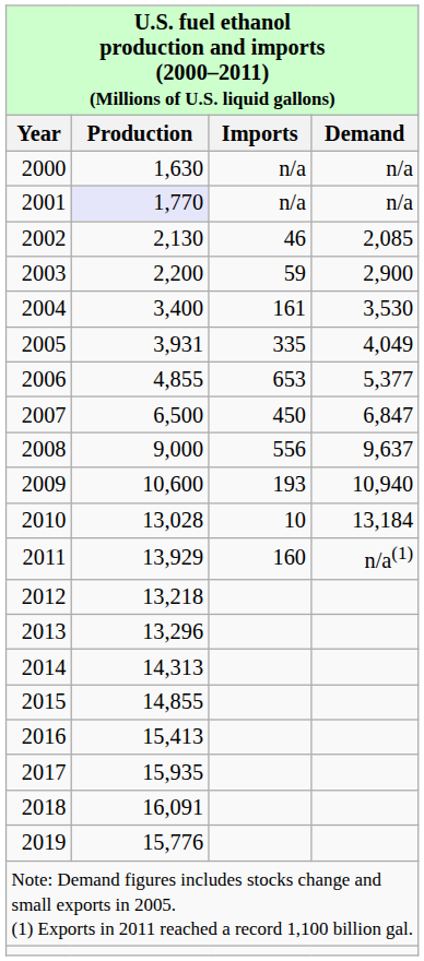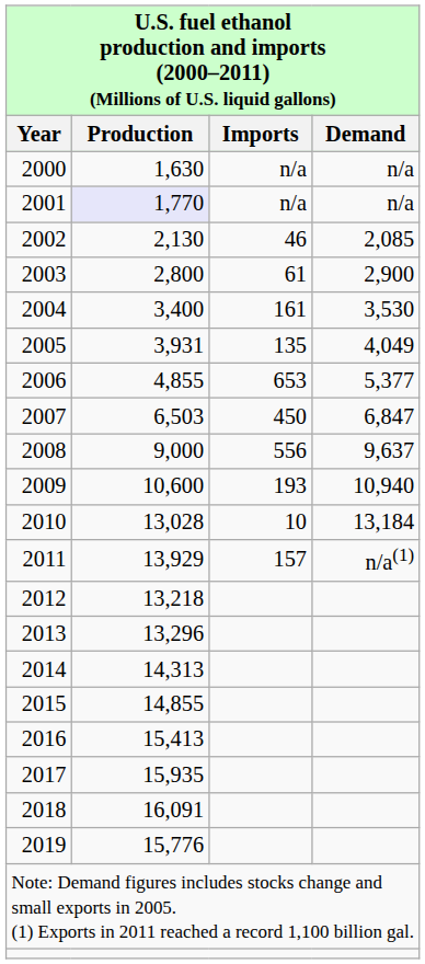 <table class="wikitable" style="text-align:right; float:right; margin-left:10px ">
 <tr>
 <th colspan="4" style="text-align:center; background:#cfc;">U.S. fuel ethanol<br>production and imports<br>(2000–2011)<br><small>(Millions of U.S. liquid gallons)</small></th>
 </tr>
 <tr style="background:#cfc;">
 <th>Year</th>
 <th>Production</th>
 <th>Imports</th>
 <th>Demand</th>
 </tr>
 <tr>
 <td>2000</td>
 <td>1,630</td>
 <td>n/a</td>
 <td>n/a</td>
 </tr>
 <tr>
 <td>2001</td>
 <td style="background: lavender;">1,770</td>
 <td>n/a</td>
 <td>n/a</td>
 </tr>
 <tr>
 <td>2002</td>
 <td>2,130</td>
 <td>46</td>
 <td>2,085</td>
 </tr>
 <tr>
 <td>2003</td>
-<td>2,200</td>
-<td>59</td>
+<td>2,800</td>
+<td>61</td>
 <td>2,900</td>
 </tr>
 <tr>
 <td>2004</td>
 <td>3,400</td>
 <td>161</td>
 <td>3,530</td>
 </tr>
 <tr>
 <td>2005</td>
 <td>3,931</td>
-<td>335</td>
+<td>135</td>
 <td>4,049</td>
 </tr>
 <tr>
 <td>2006</td>
 <td>4,855</td>
 <td>653</td>
 <td>5,377</td>
 </tr>
 <tr>
 <td>2007</td>
-<td>6,500</td>
+<td>6,503</td>
 <td>450</td>
 <td>6,847</td>
 </tr>
 <tr>
 <td>2008</td>
 <td>9,000</td>
 <td>556</td>
 <td>9,637</td>
 </tr>
 <tr>
 <td>2009</td>
 <td>10,600</td>
 <td>193</td>
 <td>10,940</td>
 </tr>
 <tr>
 <td>2010</td>
 <td>13,028</td>
 <td>10</td>
 <td>13,184</td>
 </tr>
 <tr>
 <td>2011</td>
 <td>13,929</td>
-<td>160</td>
+<td>157</td>
 <td>n/a<sup>(1)</sup></td>
 </tr>
 <tr>
 <td>2012</td>
 <td>13,218</td>
 <td></td>
 <td></td>
 </tr>
 <tr>
 <td>2013</td>
 <td>13,296</td>
 <td></td>
 <td></td>
 </tr>
 <tr>
 <td>2014</td>
 <td>14,313</td>
 <td></td>
 <td></td>
 </tr>
 <tr>
 <td>2015</td>
 <td>14,855</td>
 <td></td>
 <td></td>
 </tr>
 <tr>
 <td>2016</td>
 <td>15,413</td>
 <td></td>
 <td></td>
 </tr>
 <tr>
 <td>2017</td>
 <td>15,935</td>
 <td></td>
 <td></td>
 </tr>
 <tr>
 <td>2018</td>
 <td>16,091</td>
 <td></td>
 <td></td>
 </tr>
 <tr>
 <td>2019</td>
 <td>15,776</td>
 <td></td>
 <td></td>
 </tr>
 <tr>
 <td colspan="4" style="text-align:left;"><small>Note: Demand figures includes stocks change and<br>small exports in 2005.<br>(1) Exports in 2011 reached a record 1,100 billion gal.</small></td>
 </tr>
 <tr>
 <td colspan="4" style="text-align:center;"></td>
 </tr>
 </table>
